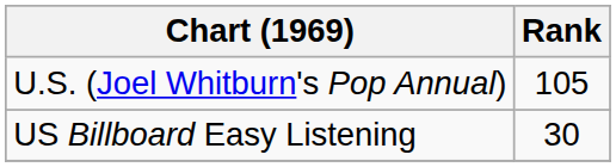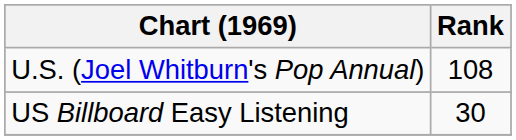 <table class="wikitable">
 <tr>
 <th>Chart (1969)</th>
 <th style="text-align:center;">Rank</th>
 </tr>
 <tr>
 <td>U.S. (<a href='#'>Joel Whitburn</a>'s <em>Pop Annual</em>)</td>
-<td style="text-align:center;">105</td>
+<td style="text-align:center;">108</td>
 </tr>
 <tr>
 <td>US <em>Billboard</em> Easy Listening</td>
 <td style="text-align:center;">30</td>
 </tr>
 <tr>
 </tr>
 </table>
